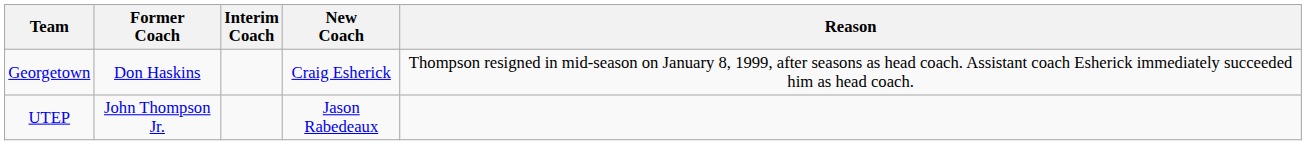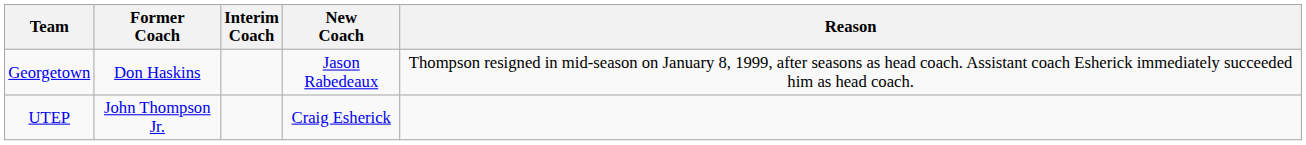 <table class="wikitable" style="text-align:center;">
 <tr>
 <th>Team</th>
 <th>Former<br>Coach</th>
 <th>Interim<br>Coach</th>
 <th>New<br>Coach</th>
 <th>Reason</th>
 </tr>
 <tr>
 <td><a href='#'>Georgetown</a></td>
 <td><a href='#'>Don Haskins</a></td>
 <td></td>
-<td><a href='#'>Craig Esherick</a></td>
+<td><a href='#'>Jason Rabedeaux</a></td>
 <td>Thompson resigned in mid-season on January 8, 1999, after  seasons as head coach. Assistant coach Esherick immediately succeeded him as head coach.</td>
 </tr>
 <tr>
 <td><a href='#'>UTEP</a></td>
 <td><a href='#'>John Thompson Jr.</a></td>
 <td></td>
-<td><a href='#'>Jason Rabedeaux</a></td>
+<td><a href='#'>Craig Esherick</a></td>
 <td></td>
 </tr>
 </table>
